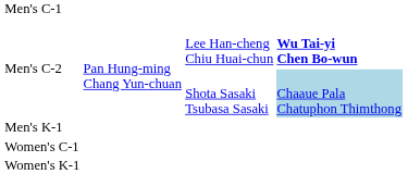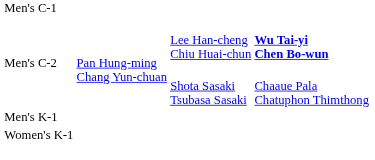 <table>
 <tr>
 <td>Men's C-1</td>
 <td></td>
 <td></td>
 <td></td>
 </tr>
 <tr>
 <td rowspan=2>Men's C-2</td>
 <td rowspan=2><br><a href='#'>Pan Hung-ming</a><br><a href='#'>Chang Yun-chuan</a></td>
 <td><br><a href='#'>Lee Han-cheng</a><br><a href='#'>Chiu Huai-chun</a></td>
 <td><strong><br><a href='#'>Wu Tai-yi</a><br><a href='#'>Chen Bo-wun</a></strong></td>
 </tr>
 <tr>
 <td><br><a href='#'>Shota Sasaki</a><br><a href='#'>Tsubasa Sasaki</a></td>
-<td style="background: lightblue;"><br><a href='#'>Chaaue Pala</a><br><a href='#'>Chatuphon Thimthong</a></td>
+<td><br><a href='#'>Chaaue Pala</a><br><a href='#'>Chatuphon Thimthong</a></td>
 </tr>
 <tr>
 <td rowspan=2>Men's K-1</td>
 <td rowspan=2></td>
 <td rowspan=2></td>
 <td></td>
 </tr>
 <tr>
-<td></td>
-</tr>
-<tr>
-<td>Women's C-1</td>
-<td></td>
-<td></td>
 <td></td>
 </tr>
 <tr>
 <td rowspan=2>Women's K-1</td>
 <td rowspan=2></td>
 <td rowspan=2></td>
 <td></td>
 </tr>
 <tr>
 <td></td>
 </tr>
 </table>
